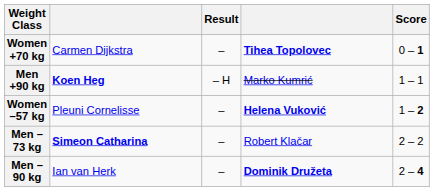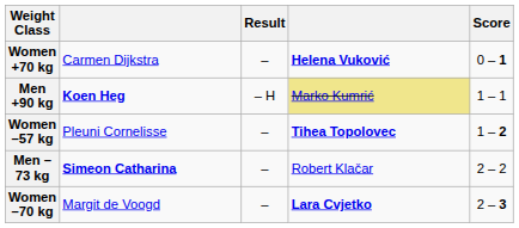 <table class="wikitable">
 <tr>
 <th>Weight Class</th>
 <th style="width:210px;"></th>
 <th>Result</th>
 <th style="width:210px;"></th>
 <th>Score</th>
 </tr>
 <tr>
 <th>Women +70 kg</th>
 <td><a href='#'>Carmen Dijkstra</a></td>
 <td align="center"> – <strong></strong></td>
-<td><strong><a href='#'>Tihea Topolovec</a></strong></td>
+<td><strong><a href='#'>Helena Vuković</a></strong></td>
 <td align="center">0 – <strong>1</strong></td>
 </tr>
 <tr>
 <th>Men +90 kg</th>
 <td><strong><a href='#'>Koen Heg</a></strong></td>
 <td align="center"><strong></strong> – H</td>
-<td><s><a href='#'>Marko Kumrić</a></s></td>
+<td style="background: khaki;"><s><a href='#'>Marko Kumrić</a></s></td>
 <td align="center">1 – 1</td>
 </tr>
 <tr>
 <th>Women –57 kg</th>
 <td><a href='#'>Pleuni Cornelisse</a></td>
 <td align="center"> – <strong></strong></td>
-<td><strong><a href='#'>Helena Vuković</a></strong></td>
+<td><strong><a href='#'>Tihea Topolovec</a></strong></td>
 <td align="center">1 – <strong>2</strong></td>
 </tr>
 <tr>
 <th>Men –73 kg</th>
 <td><strong><a href='#'>Simeon Catharina</a></strong></td>
 <td align="center"><strong></strong> – </td>
 <td><a href='#'>Robert Klačar</a></td>
 <td align="center">2 – 2</td>
 </tr>
 <tr>
-<th>Men –90 kg</th>
-<td><a href='#'>Ian van Herk</a></td>
+<th>Women –70 kg</th>
+<td><a href='#'>Margit de Voogd</a></td>
 <td align="center"> – <strong></strong></td>
-<td><strong><a href='#'>Dominik Družeta</a></strong></td>
-<td align="center">2 – <strong>4</strong></td>
+<td><strong><a href='#'>Lara Cvjetko</a></strong></td>
+<td align="center">2 – <strong>3</strong></td>
 </tr>
 </table>
